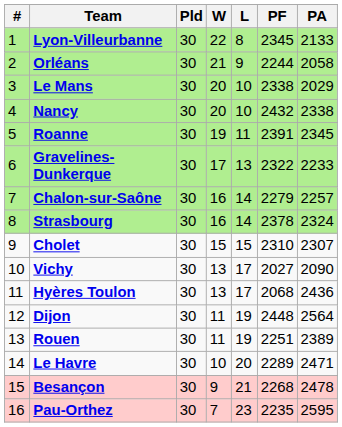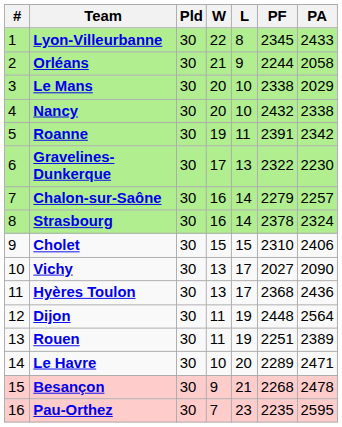 <table class=wikitable>
 <tr align=center>
 </tr>
 <tr>
 <th width=20>#</th>
 <th width=150>Team</th>
 <th width=20>Pld</th>
 <th width=20>W</th>
 <th width=20>L</th>
 <th width=30>PF</th>
 <th width=30>PA</th>
 </tr>
 <tr bgcolor=B0EE90>
 <td>1</td>
 <td align="left"><strong><a href='#'>Lyon-Villeurbanne</a></strong></td>
 <td>30</td>
 <td>22</td>
 <td>8</td>
 <td>2345</td>
-<td>2133</td>
+<td>2433</td>
 </tr>
 <tr bgcolor=B0EE90>
 <td>2</td>
 <td align="left"><strong><a href='#'>Orléans</a></strong></td>
 <td>30</td>
 <td>21</td>
 <td>9</td>
 <td>2244</td>
 <td>2058</td>
 </tr>
 <tr bgcolor=B0EE90>
 <td>3</td>
 <td align="left"><strong><a href='#'>Le Mans</a></strong></td>
 <td>30</td>
 <td>20</td>
 <td>10</td>
 <td>2338</td>
 <td>2029</td>
 </tr>
 <tr bgcolor=B0EE90>
 <td>4</td>
 <td align="left"><strong><a href='#'>Nancy</a></strong></td>
 <td>30</td>
 <td>20</td>
 <td>10</td>
 <td>2432</td>
 <td>2338</td>
 </tr>
 <tr bgcolor=B0EE90>
 <td>5</td>
 <td align="left"><strong><a href='#'>Roanne</a></strong></td>
 <td>30</td>
 <td>19</td>
 <td>11</td>
 <td>2391</td>
-<td>2345</td>
+<td>2342</td>
 </tr>
 <tr bgcolor=B0EE90>
 <td>6</td>
 <td align="left"><strong><a href='#'>Gravelines-Dunkerque</a></strong></td>
 <td>30</td>
 <td>17</td>
 <td>13</td>
 <td>2322</td>
-<td>2233</td>
+<td>2230</td>
 </tr>
 <tr bgcolor=B0EE90>
 <td>7</td>
 <td align="left"><strong><a href='#'>Chalon-sur-Saône</a></strong></td>
 <td>30</td>
 <td>16</td>
 <td>14</td>
 <td>2279</td>
 <td>2257</td>
 </tr>
 <tr bgcolor=B0EE90>
 <td>8</td>
 <td align="left"><strong><a href='#'>Strasbourg</a></strong></td>
 <td>30</td>
 <td>16</td>
 <td>14</td>
 <td>2378</td>
 <td>2324</td>
 </tr>
 <tr>
 <td>9</td>
 <td align="left"><strong><a href='#'>Cholet</a></strong></td>
 <td>30</td>
 <td>15</td>
 <td>15</td>
 <td>2310</td>
-<td>2307</td>
+<td>2406</td>
 </tr>
 <tr>
 <td>10</td>
 <td align="left"><strong><a href='#'>Vichy</a></strong></td>
 <td>30</td>
 <td>13</td>
 <td>17</td>
 <td>2027</td>
 <td>2090</td>
 </tr>
 <tr>
 <td>11</td>
 <td align="left"><strong><a href='#'>Hyères Toulon</a></strong></td>
 <td>30</td>
 <td>13</td>
 <td>17</td>
-<td>2068</td>
+<td>2368</td>
 <td>2436</td>
 </tr>
 <tr>
 <td>12</td>
 <td align="left"><strong><a href='#'>Dijon</a></strong></td>
 <td>30</td>
 <td>11</td>
 <td>19</td>
 <td>2448</td>
 <td>2564</td>
 </tr>
 <tr>
 <td>13</td>
 <td align="left"><strong><a href='#'>Rouen</a></strong></td>
 <td>30</td>
 <td>11</td>
 <td>19</td>
 <td>2251</td>
 <td>2389</td>
 </tr>
 <tr>
 <td>14</td>
 <td align="left"><strong><a href='#'>Le Havre</a></strong></td>
 <td>30</td>
 <td>10</td>
 <td>20</td>
 <td>2289</td>
 <td>2471</td>
 </tr>
 <tr bgcolor=FFCCCC>
 <td>15</td>
 <td align="left"><strong><a href='#'>Besançon</a></strong></td>
 <td>30</td>
 <td>9</td>
 <td>21</td>
 <td>2268</td>
 <td>2478</td>
 </tr>
 <tr bgcolor=FFCCCC>
 <td>16</td>
 <td align="left"><strong><a href='#'>Pau-Orthez</a></strong></td>
 <td>30</td>
 <td>7</td>
 <td>23</td>
 <td>2235</td>
 <td>2595</td>
 </tr>
 </table>
